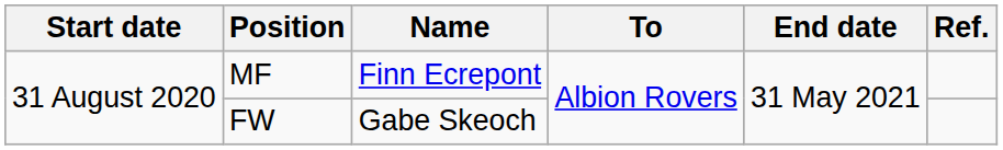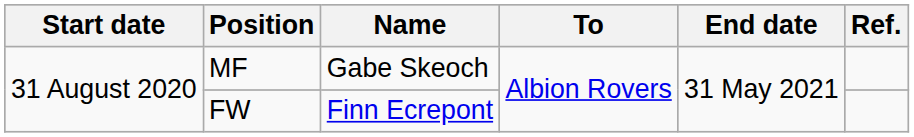 <table class="wikitable">
 <tr>
 <th>Start date</th>
 <th>Position</th>
 <th>Name</th>
 <th>To</th>
 <th>End date</th>
 <th>Ref.</th>
 </tr>
 <tr>
 <td rowspan="2">31 August 2020</td>
 <td>MF</td>
-<td><a href='#'>Finn Ecrepont</a></td>
+<td>Gabe Skeoch</td>
 <td rowspan="2"><a href='#'>Albion Rovers</a></td>
 <td rowspan="2">31 May 2021</td>
 <td></td>
 </tr>
 <tr>
 <td>FW</td>
-<td>Gabe Skeoch</td>
+<td><a href='#'>Finn Ecrepont</a></td>
 <td></td>
 </tr>
 </table>
